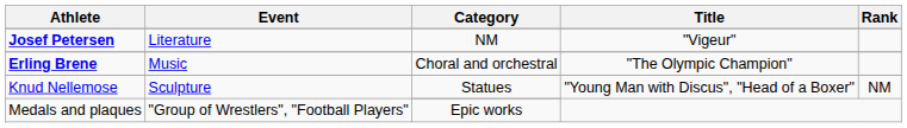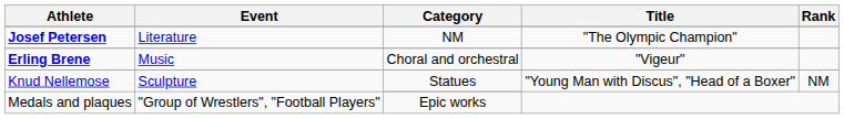 <table class="wikitable" style="font-size:95%">
 <tr>
 <th rowspan="1">Athlete</th>
 <th rowspan="1">Event</th>
 <th colspan="1">Category</th>
 <th colspan=1>Title</th>
 <th colspan=1>Rank</th>
 </tr>
 <tr style="font-size:95%">
 </tr>
 <tr align=center>
 <td align=left><strong><a href='#'>Josef Petersen</a> </strong></td>
 <td align=left><a href='#'>Literature</a></td>
 <td>NM</td>
-<td>"Vigeur"</td>
+<td>"The Olympic Champion"</td>
 <td></td>
 </tr>
 <tr style="font-size:95%">
 </tr>
 <tr align=center>
 <td align=left><strong><a href='#'>Erling Brene</a> </strong></td>
 <td align=left><a href='#'>Music</a></td>
 <td>Choral and orchestral</td>
-<td>"The Olympic Champion"</td>
+<td>"Vigeur"</td>
 <td></td>
 </tr>
 <tr style="font-size:95%">
 </tr>
 <tr align=center>
 <td rowspan=2 align=left><a href='#'>Knud Nellemose</a></td>
 <td rowspan=2 align=left><a href='#'>Sculpture</a></td>
 <td>Statues</td>
 <td>"Young Man with Discus", "Head of a Boxer"</td>
 <td>NM</td>
 </tr>
 <tr style="font-size:95%">
 </tr>
 <tr align=center>
 <td>Medals and plaques</td>
 <td>"Group of Wrestlers", "Football Players"</td>
 <td>Epic works</td>
 </tr>
 </table>
